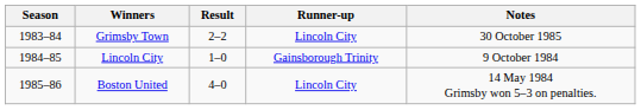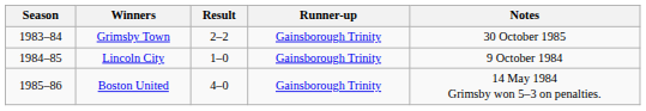 <table class="wikitable" style="text-align: center; width: 100%; font-size: 12px">
 <tr>
 <th>Season</th>
 <th>Winners</th>
 <th>Result</th>
 <th>Runner-up</th>
 <th>Notes</th>
 </tr>
 <tr>
 <td>1983–84</td>
 <td><a href='#'>Grimsby Town</a></td>
 <td>2–2</td>
-<td><a href='#'>Lincoln City</a></td>
+<td><a href='#'>Gainsborough Trinity</a></td>
 <td>30 October 1985</td>
 </tr>
 <tr>
 <td>1984–85</td>
 <td><a href='#'>Lincoln City</a></td>
 <td>1–0</td>
 <td><a href='#'>Gainsborough Trinity</a></td>
 <td>9 October 1984</td>
 </tr>
 <tr>
 <td>1985–86</td>
 <td><a href='#'>Boston United</a></td>
 <td>4–0</td>
-<td><a href='#'>Lincoln City</a></td>
+<td><a href='#'>Gainsborough Trinity</a></td>
 <td>14 May 1984<br>Grimsby won 5–3 on penalties.</td>
 </tr>
 </table>
